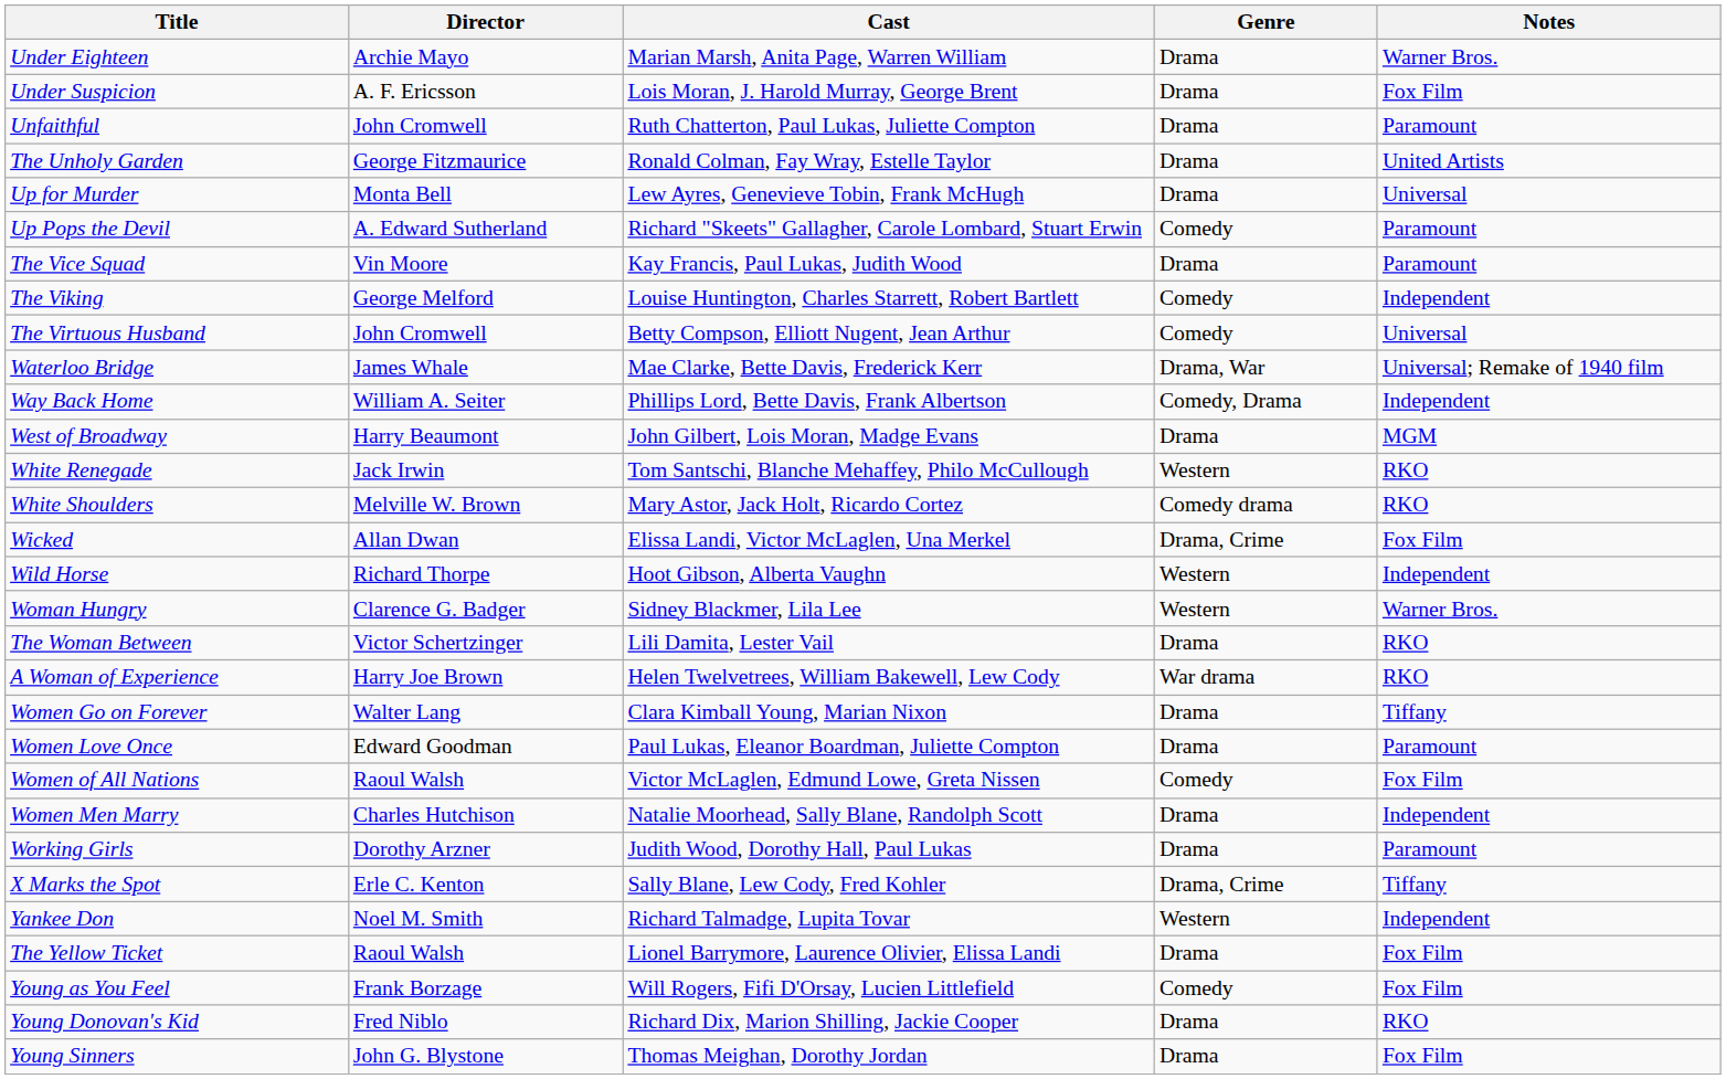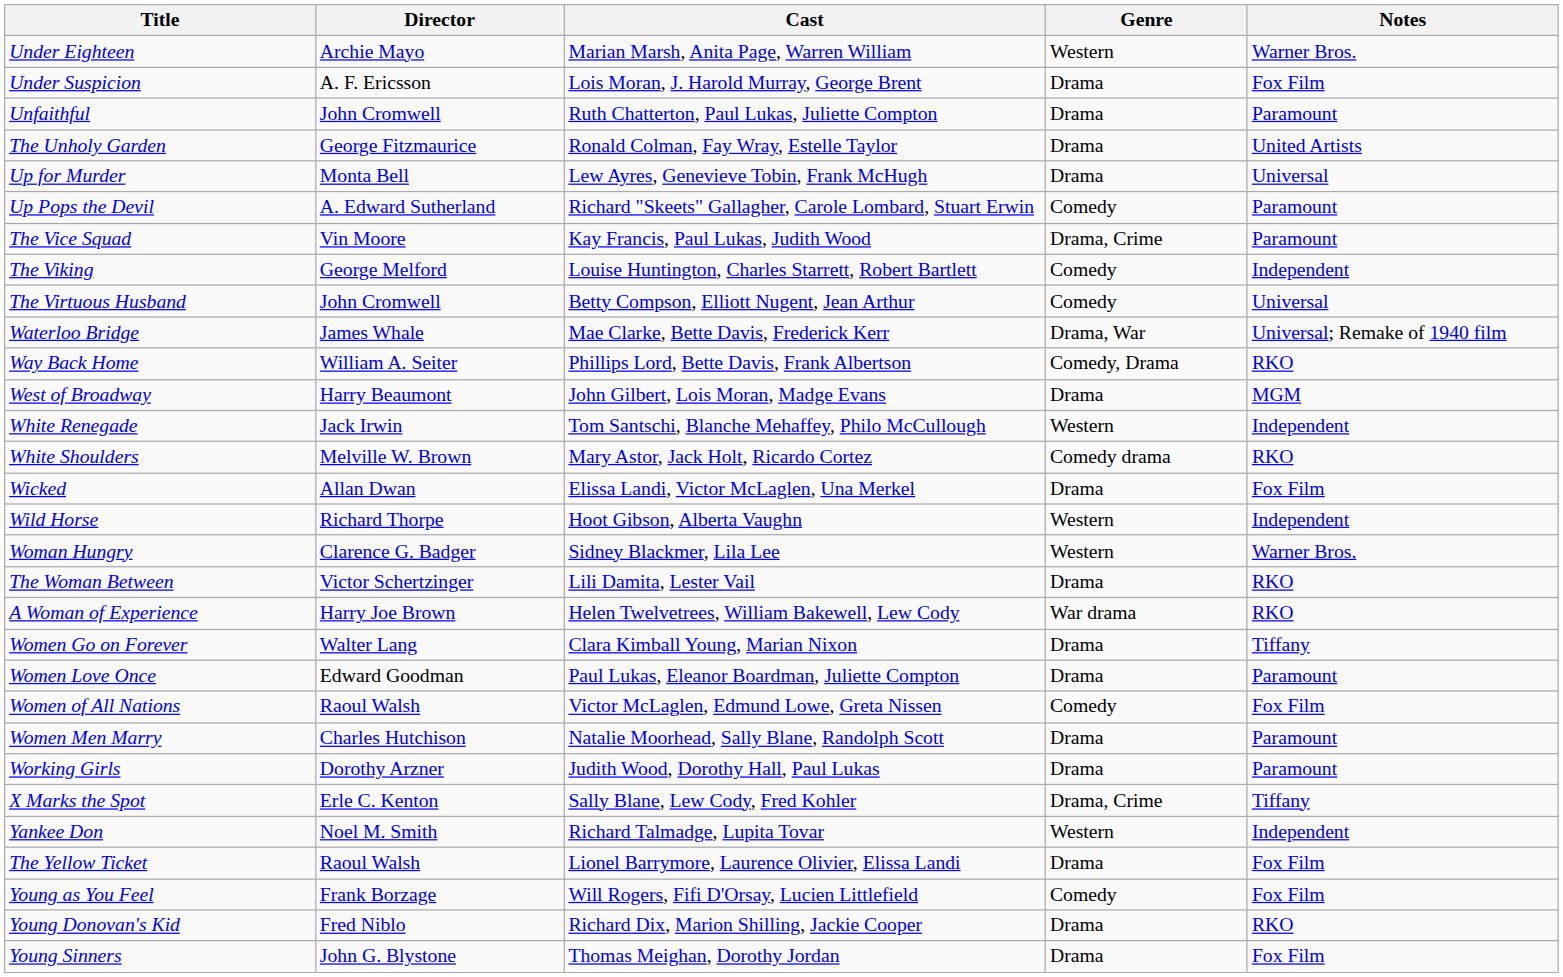 <table class="wikitable" style="width:100%;">
 <tr>
 <th style="width:20%;">Title</th>
 <th style="width:16%;">Director</th>
 <th style="width:31%;">Cast</th>
 <th style="width:13%;">Genre</th>
 <th style="width:20%;">Notes</th>
 </tr>
 <tr>
 <td><em><a href='#'>Under Eighteen</a></em></td>
 <td><a href='#'>Archie Mayo</a></td>
 <td><a href='#'>Marian Marsh</a>, <a href='#'>Anita Page</a>, <a href='#'>Warren William</a></td>
-<td>Drama</td>
+<td>Western</td>
 <td><a href='#'>Warner Bros.</a></td>
 </tr>
 <tr>
 <td><em><a href='#'>Under Suspicion</a></em></td>
 <td>A. F. Ericsson</td>
 <td><a href='#'>Lois Moran</a>, <a href='#'>J. Harold Murray</a>, <a href='#'>George Brent</a></td>
 <td>Drama</td>
 <td><a href='#'>Fox Film</a></td>
 </tr>
 <tr>
 <td><em><a href='#'>Unfaithful</a></em></td>
 <td><a href='#'>John Cromwell</a></td>
 <td><a href='#'>Ruth Chatterton</a>, <a href='#'>Paul Lukas</a>, <a href='#'>Juliette Compton</a></td>
 <td>Drama</td>
 <td><a href='#'>Paramount</a></td>
 </tr>
 <tr>
 <td><em><a href='#'>The Unholy Garden</a></em></td>
 <td><a href='#'>George Fitzmaurice</a></td>
 <td><a href='#'>Ronald Colman</a>, <a href='#'>Fay Wray</a>, <a href='#'>Estelle Taylor</a></td>
 <td>Drama</td>
 <td><a href='#'>United Artists</a></td>
 </tr>
 <tr>
 <td><em><a href='#'>Up for Murder</a></em></td>
 <td><a href='#'>Monta Bell</a></td>
 <td><a href='#'>Lew Ayres</a>, <a href='#'>Genevieve Tobin</a>, <a href='#'>Frank McHugh</a></td>
 <td>Drama</td>
 <td><a href='#'>Universal</a></td>
 </tr>
 <tr>
 <td><em><a href='#'>Up Pops the Devil</a></em></td>
 <td><a href='#'>A. Edward Sutherland</a></td>
 <td><a href='#'>Richard "Skeets" Gallagher</a>, <a href='#'>Carole Lombard</a>, <a href='#'>Stuart Erwin</a></td>
 <td>Comedy</td>
 <td><a href='#'>Paramount</a></td>
 </tr>
 <tr>
 <td><em><a href='#'>The Vice Squad</a></em></td>
 <td><a href='#'>Vin Moore</a></td>
 <td><a href='#'>Kay Francis</a>, <a href='#'>Paul Lukas</a>, <a href='#'>Judith Wood</a></td>
-<td>Drama</td>
+<td>Drama, Crime</td>
 <td><a href='#'>Paramount</a></td>
 </tr>
 <tr>
 <td><em><a href='#'>The Viking</a></em></td>
 <td><a href='#'>George Melford</a></td>
 <td><a href='#'>Louise Huntington</a>, <a href='#'>Charles Starrett</a>, <a href='#'>Robert Bartlett</a></td>
 <td>Comedy</td>
 <td><a href='#'>Independent</a></td>
 </tr>
 <tr>
 <td><em><a href='#'>The Virtuous Husband</a></em></td>
 <td><a href='#'>John Cromwell</a></td>
 <td><a href='#'>Betty Compson</a>, <a href='#'>Elliott Nugent</a>, <a href='#'>Jean Arthur</a></td>
 <td>Comedy</td>
 <td><a href='#'>Universal</a></td>
 </tr>
 <tr>
 <td><em><a href='#'>Waterloo Bridge</a></em></td>
 <td><a href='#'>James Whale</a></td>
 <td><a href='#'>Mae Clarke</a>, <a href='#'>Bette Davis</a>, <a href='#'>Frederick Kerr</a></td>
 <td>Drama, War</td>
 <td><a href='#'>Universal</a>; Remake of <a href='#'>1940 film</a></td>
 </tr>
 <tr>
 <td><em><a href='#'>Way Back Home</a></em></td>
 <td><a href='#'>William A. Seiter</a></td>
 <td><a href='#'>Phillips Lord</a>, <a href='#'>Bette Davis</a>, <a href='#'>Frank Albertson</a></td>
 <td>Comedy, Drama</td>
-<td><a href='#'>Independent</a></td>
+<td><a href='#'>RKO</a></td>
 </tr>
 <tr>
 <td><em><a href='#'>West of Broadway</a></em></td>
 <td><a href='#'>Harry Beaumont</a></td>
 <td><a href='#'>John Gilbert</a>, <a href='#'>Lois Moran</a>, <a href='#'>Madge Evans</a></td>
 <td>Drama</td>
 <td><a href='#'>MGM</a></td>
 </tr>
 <tr>
 <td><em><a href='#'>White Renegade</a></em></td>
 <td><a href='#'>Jack Irwin</a></td>
 <td><a href='#'>Tom Santschi</a>, <a href='#'>Blanche Mehaffey</a>, <a href='#'>Philo McCullough</a></td>
 <td>Western</td>
-<td><a href='#'>RKO</a></td>
+<td><a href='#'>Independent</a></td>
 </tr>
 <tr>
 <td><em><a href='#'>White Shoulders</a></em></td>
 <td><a href='#'>Melville W. Brown</a></td>
 <td><a href='#'>Mary Astor</a>, <a href='#'>Jack Holt</a>, <a href='#'>Ricardo Cortez</a></td>
 <td>Comedy drama</td>
 <td><a href='#'>RKO</a></td>
 </tr>
 <tr>
 <td><em><a href='#'>Wicked</a></em></td>
 <td><a href='#'>Allan Dwan</a></td>
 <td><a href='#'>Elissa Landi</a>, <a href='#'>Victor McLaglen</a>, <a href='#'>Una Merkel</a></td>
-<td>Drama, Crime</td>
+<td>Drama</td>
 <td><a href='#'>Fox Film</a></td>
 </tr>
 <tr>
 <td><em><a href='#'>Wild Horse</a></em></td>
 <td><a href='#'>Richard Thorpe</a></td>
 <td><a href='#'>Hoot Gibson</a>, <a href='#'>Alberta Vaughn</a></td>
 <td>Western</td>
 <td><a href='#'>Independent</a></td>
 </tr>
 <tr>
 <td><em><a href='#'>Woman Hungry</a></em></td>
 <td><a href='#'>Clarence G. Badger</a></td>
 <td><a href='#'>Sidney Blackmer</a>, <a href='#'>Lila Lee</a></td>
 <td>Western</td>
 <td><a href='#'>Warner Bros.</a></td>
 </tr>
 <tr>
 <td><em><a href='#'>The Woman Between</a></em></td>
 <td><a href='#'>Victor Schertzinger</a></td>
 <td><a href='#'>Lili Damita</a>, <a href='#'>Lester Vail</a></td>
 <td>Drama</td>
 <td><a href='#'>RKO</a></td>
 </tr>
 <tr>
 <td><em><a href='#'>A Woman of Experience</a></em></td>
 <td><a href='#'>Harry Joe Brown</a></td>
 <td><a href='#'>Helen Twelvetrees</a>, <a href='#'>William Bakewell</a>, <a href='#'>Lew Cody</a></td>
 <td>War drama</td>
 <td><a href='#'>RKO</a></td>
 </tr>
 <tr>
 <td><em><a href='#'>Women Go on Forever</a></em></td>
 <td><a href='#'>Walter Lang</a></td>
 <td><a href='#'>Clara Kimball Young</a>, <a href='#'>Marian Nixon</a></td>
 <td>Drama</td>
 <td><a href='#'>Tiffany</a></td>
 </tr>
 <tr>
 <td><em><a href='#'>Women Love Once</a></em></td>
 <td>Edward Goodman</td>
 <td><a href='#'>Paul Lukas</a>, <a href='#'>Eleanor Boardman</a>, <a href='#'>Juliette Compton</a></td>
 <td>Drama</td>
 <td><a href='#'>Paramount</a></td>
 </tr>
 <tr>
 <td><em><a href='#'>Women of All Nations</a></em></td>
 <td><a href='#'>Raoul Walsh</a></td>
 <td><a href='#'>Victor McLaglen</a>, <a href='#'>Edmund Lowe</a>, <a href='#'>Greta Nissen</a></td>
 <td>Comedy</td>
 <td><a href='#'>Fox Film</a></td>
 </tr>
 <tr>
 <td><em><a href='#'>Women Men Marry</a></em></td>
 <td><a href='#'>Charles Hutchison</a></td>
 <td><a href='#'>Natalie Moorhead</a>, <a href='#'>Sally Blane</a>, <a href='#'>Randolph Scott</a></td>
 <td>Drama</td>
-<td><a href='#'>Independent</a></td>
+<td><a href='#'>Paramount</a></td>
 </tr>
 <tr>
 <td><em><a href='#'>Working Girls</a></em></td>
 <td><a href='#'>Dorothy Arzner</a></td>
 <td><a href='#'>Judith Wood</a>, <a href='#'>Dorothy Hall</a>, <a href='#'>Paul Lukas</a></td>
 <td>Drama</td>
 <td><a href='#'>Paramount</a></td>
 </tr>
 <tr>
 <td><em><a href='#'>X Marks the Spot</a></em></td>
 <td><a href='#'>Erle C. Kenton</a></td>
 <td><a href='#'>Sally Blane</a>, <a href='#'>Lew Cody</a>, <a href='#'>Fred Kohler</a></td>
 <td>Drama, Crime</td>
 <td><a href='#'>Tiffany</a></td>
 </tr>
 <tr>
 <td><em><a href='#'>Yankee Don</a></em></td>
 <td><a href='#'>Noel M. Smith</a></td>
 <td><a href='#'>Richard Talmadge</a>, <a href='#'>Lupita Tovar</a></td>
 <td>Western</td>
 <td><a href='#'>Independent</a></td>
 </tr>
 <tr>
 <td><em><a href='#'>The Yellow Ticket</a></em></td>
 <td><a href='#'>Raoul Walsh</a></td>
 <td><a href='#'>Lionel Barrymore</a>, <a href='#'>Laurence Olivier</a>, <a href='#'>Elissa Landi</a></td>
 <td>Drama</td>
 <td><a href='#'>Fox Film</a></td>
 </tr>
 <tr>
 <td><em><a href='#'>Young as You Feel</a></em></td>
 <td><a href='#'>Frank Borzage</a></td>
 <td><a href='#'>Will Rogers</a>, <a href='#'>Fifi D'Orsay</a>, <a href='#'>Lucien Littlefield</a></td>
 <td>Comedy</td>
 <td><a href='#'>Fox Film</a></td>
 </tr>
 <tr>
 <td><em><a href='#'>Young Donovan's Kid</a></em></td>
 <td><a href='#'>Fred Niblo</a></td>
 <td><a href='#'>Richard Dix</a>, <a href='#'>Marion Shilling</a>, <a href='#'>Jackie Cooper</a></td>
 <td>Drama</td>
 <td><a href='#'>RKO</a></td>
 </tr>
 <tr>
 <td><em><a href='#'>Young Sinners</a></em></td>
 <td><a href='#'>John G. Blystone</a></td>
 <td><a href='#'>Thomas Meighan</a>, <a href='#'>Dorothy Jordan</a></td>
 <td>Drama</td>
 <td><a href='#'>Fox Film</a></td>
 </tr>
 </table>
